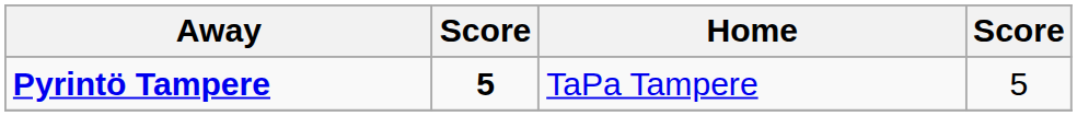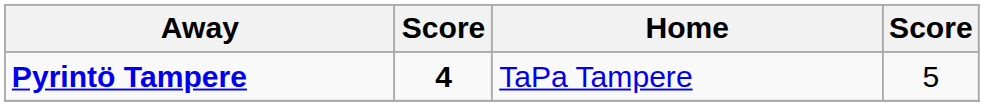 <table class="wikitable">
 <tr>
 <th width="200">Away</th>
 <th width="40">Score</th>
 <th width="200">Home</th>
 <th width="40">Score</th>
 </tr>
 <tr>
 <td><strong><a href='#'>Pyrintö Tampere</a></strong></td>
-<td align=center><strong>5</strong></td>
+<td align=center><strong>4</strong></td>
 <td><a href='#'>TaPa Tampere</a></td>
 <td align=center>5</td>
 </tr>
 <tr>
 </tr>
 </table>
